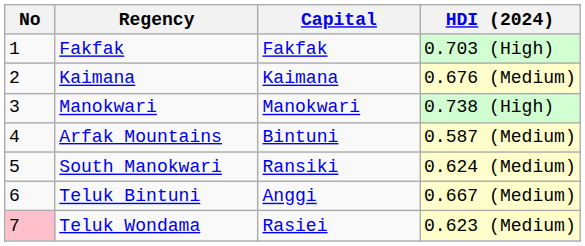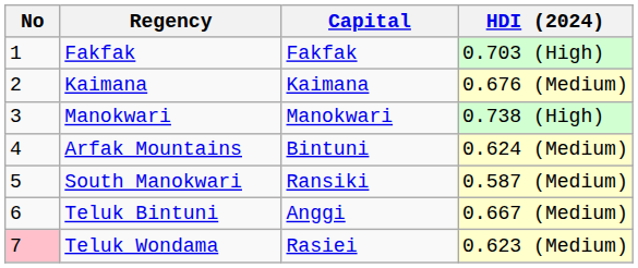 <table class="wikitable sortable">
 <tr>
 <th width= "30">No</th>
 <th width="140">Regency</th>
 <th width="110"><a href='#'>Capital</a></th>
 <th><a href='#'>HDI</a> (2024)</th>
 </tr>
 <tr>
 <td>1</td>
 <td><a href='#'>Fakfak</a></td>
 <td><a href='#'>Fakfak</a></td>
 <td style="background-color:#D2FFD2">0.703 (High)</td>
 </tr>
 <tr>
 <td>2</td>
 <td><a href='#'>Kaimana</a></td>
 <td><a href='#'>Kaimana</a></td>
 <td style="background-color:#FFFFCC">0.676 (Medium)</td>
 </tr>
 <tr>
 <td>3</td>
 <td><a href='#'>Manokwari</a></td>
 <td><a href='#'>Manokwari</a></td>
 <td style="background-color:#D2FFD2">0.738 (High)</td>
 </tr>
 <tr>
 <td>4</td>
 <td><a href='#'>Arfak Mountains</a></td>
 <td><a href='#'>Bintuni</a></td>
-<td style="background-color:#FFFFCC">0.587 (Medium)</td>
+<td style="background-color:#FFFFCC">0.624 (Medium)</td>
 </tr>
 <tr>
 <td>5</td>
 <td><a href='#'>South Manokwari</a></td>
 <td><a href='#'>Ransiki</a></td>
-<td style="background-color:#FFFFCC">0.624 (Medium)</td>
+<td style="background-color:#FFFFCC">0.587 (Medium)</td>
 </tr>
 <tr>
 <td>6</td>
 <td><a href='#'>Teluk Bintuni</a></td>
 <td><a href='#'>Anggi</a></td>
 <td style="background-color:#FFFFCC">0.667 (Medium)</td>
 </tr>
 <tr>
 <td style="background: pink;">7</td>
 <td><a href='#'>Teluk Wondama</a></td>
 <td><a href='#'>Rasiei</a></td>
 <td style="background-color:#FFFFCC">0.623 (Medium)</td>
 </tr>
 </table>
